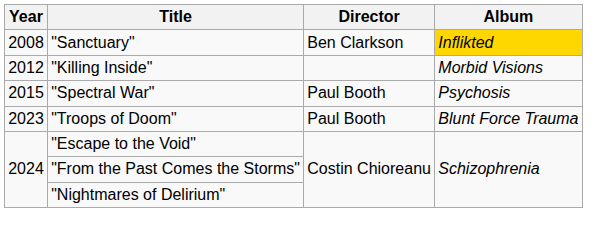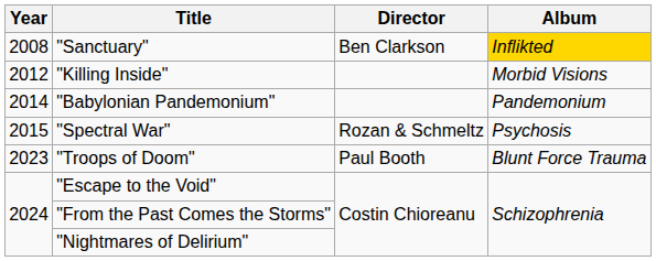 <table class="wikitable">
 <tr>
 <th>Year</th>
 <th>Title</th>
 <th>Director</th>
 <th>Album</th>
 </tr>
 <tr>
 <td>2008</td>
 <td>"Sanctuary"</td>
 <td>Ben Clarkson</td>
 <td style="background: gold;"><em>Inflikted</em></td>
 </tr>
 <tr>
 <td>2012</td>
 <td>"Killing Inside"</td>
 <td></td>
 <td><em>Morbid Visions</em></td>
 </tr>
 <tr>
+<td>2014</td>
+<td>"Babylonian Pandemonium"</td>
+<td></td>
+<td><em>Pandemonium</em></td>
+</tr>
+<tr>
 <td>2015</td>
 <td>"Spectral War"</td>
-<td>Paul Booth</td>
+<td>Rozan & Schmeltz</td>
 <td><em>Psychosis</em></td>
 </tr>
 <tr>
 <td>2023</td>
 <td>"Troops of Doom"</td>
 <td>Paul Booth</td>
 <td><em>Blunt Force Trauma</em></td>
 </tr>
 <tr>
 <td rowspan=3>2024</td>
 <td>"Escape to the Void"</td>
 <td rowspan=3>Costin Chioreanu</td>
 <td rowspan=3><em>Schizophrenia</em></td>
 </tr>
 <tr>
 <td>"From the Past Comes the Storms"</td>
 </tr>
 <tr>
 <td>"Nightmares of Delirium"</td>
 </tr>
 </table>
